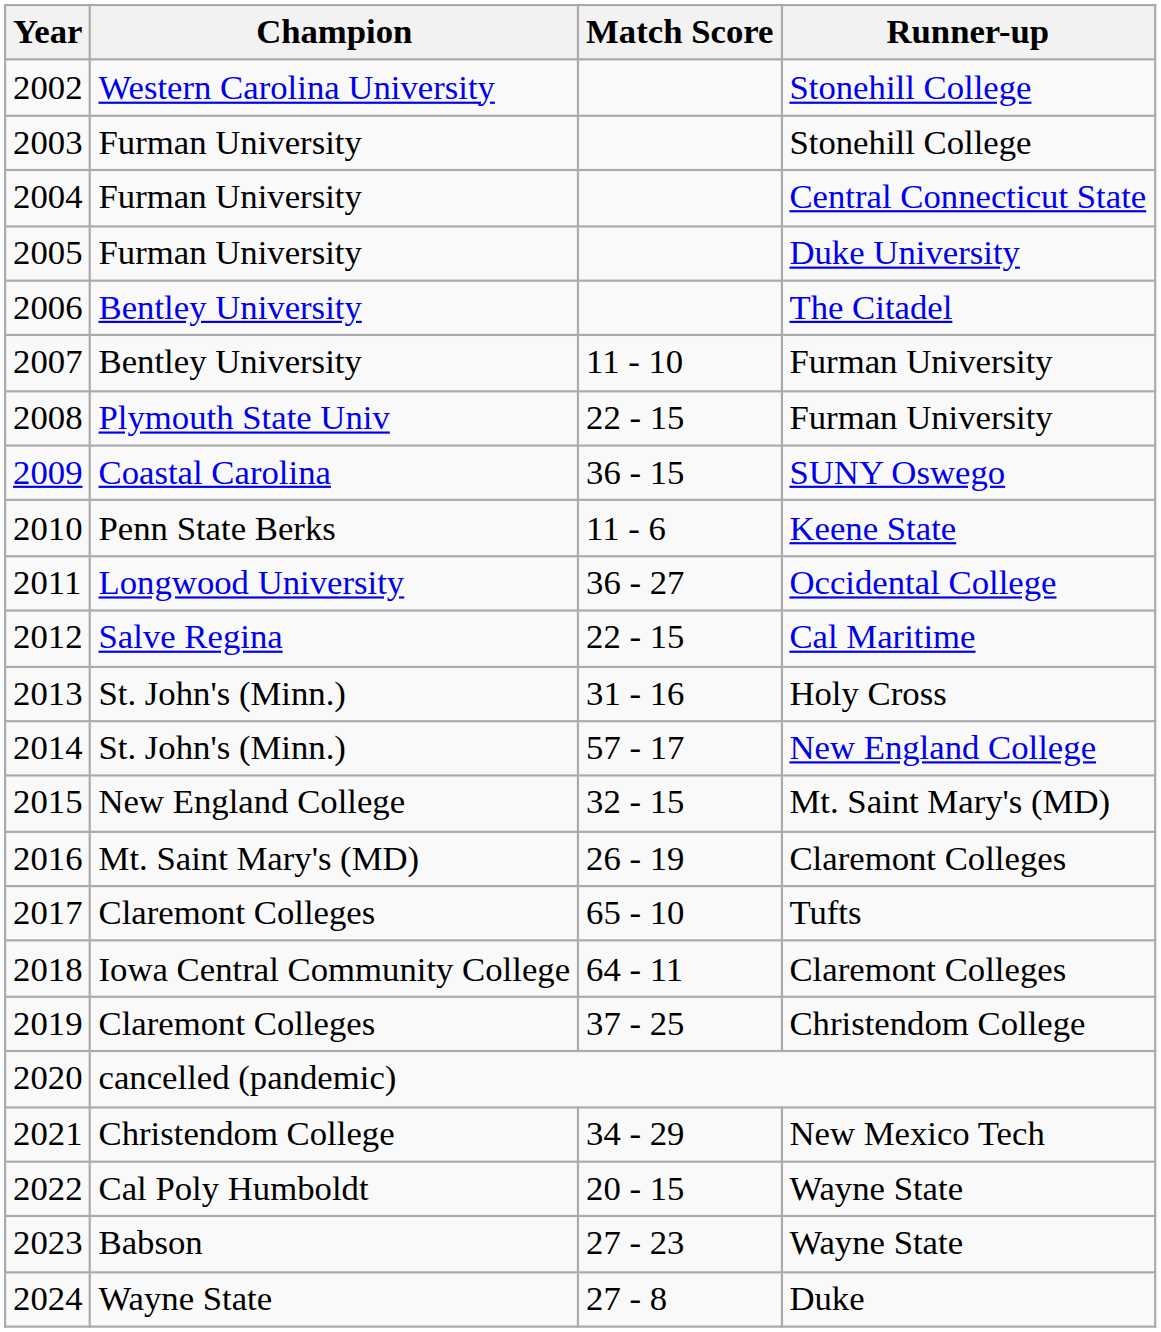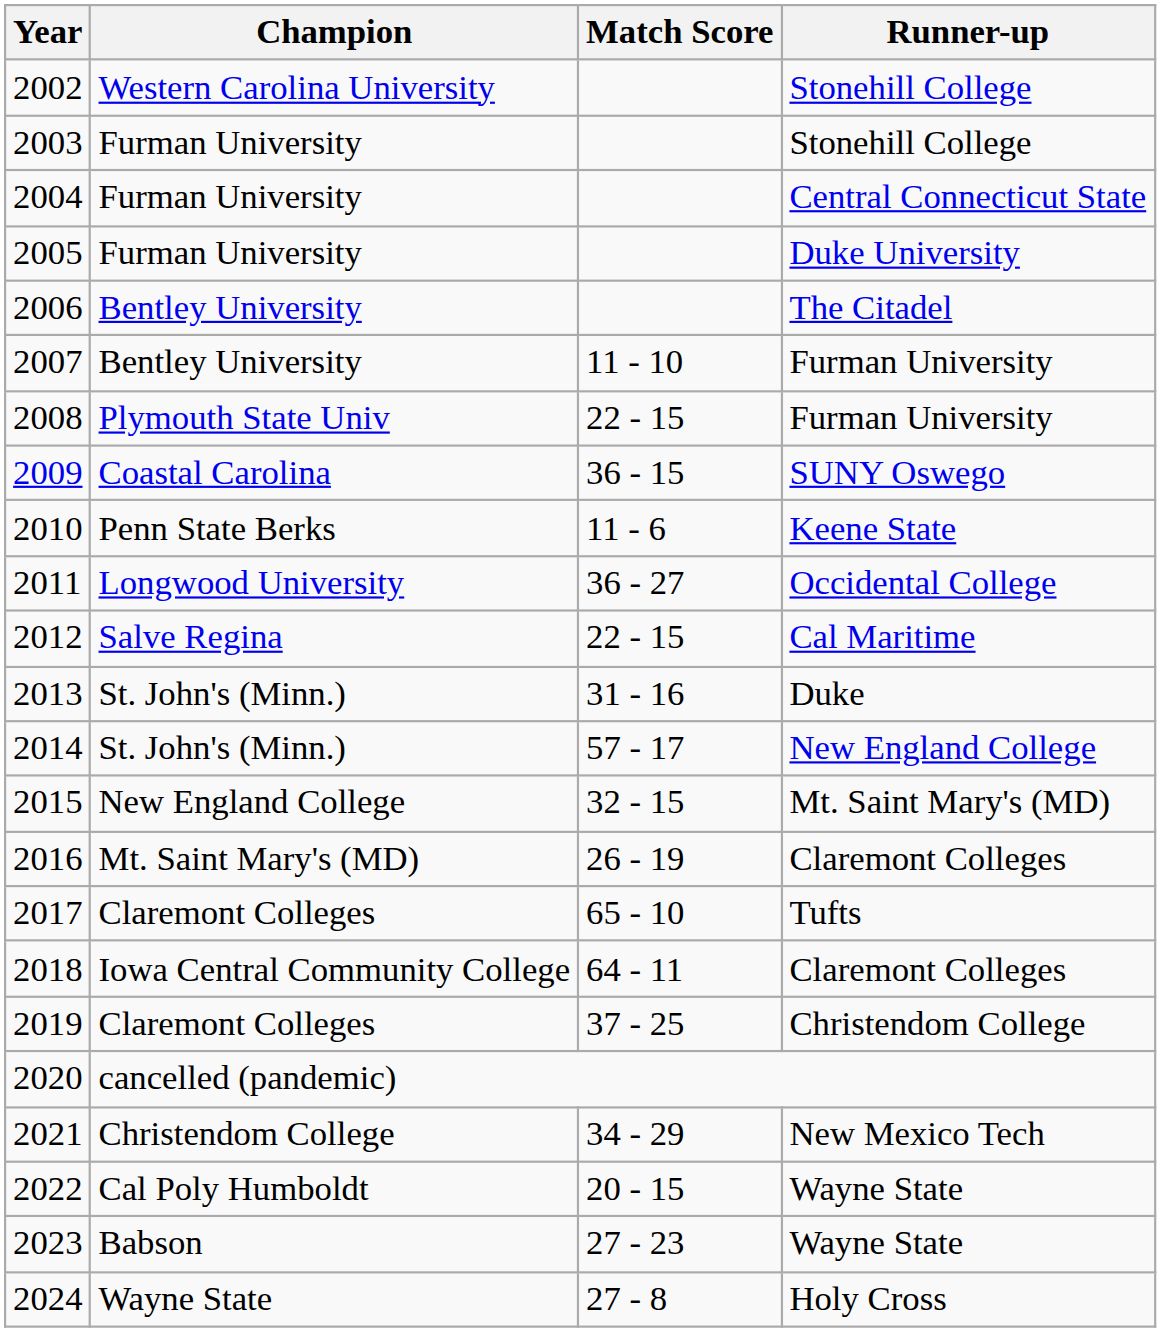 <table class="wikitable">
 <tr>
 <th>Year</th>
 <th>Champion</th>
 <th>Match Score</th>
 <th>Runner-up</th>
 </tr>
 <tr>
 <td>2002</td>
 <td><a href='#'>Western Carolina University</a></td>
 <td></td>
 <td><a href='#'>Stonehill College</a></td>
 </tr>
 <tr>
 <td>2003</td>
 <td>Furman University</td>
 <td></td>
 <td>Stonehill College</td>
 </tr>
 <tr>
 <td>2004</td>
 <td>Furman University</td>
 <td></td>
 <td><a href='#'>Central Connecticut State</a></td>
 </tr>
 <tr>
 <td>2005</td>
 <td>Furman University</td>
 <td></td>
 <td><a href='#'>Duke University</a></td>
 </tr>
 <tr>
 <td>2006</td>
 <td><a href='#'>Bentley University</a></td>
 <td></td>
 <td><a href='#'>The Citadel</a></td>
 </tr>
 <tr>
 <td>2007</td>
 <td>Bentley University</td>
 <td>11 - 10</td>
 <td>Furman University</td>
 </tr>
 <tr>
 <td>2008</td>
 <td><a href='#'>Plymouth State Univ</a></td>
 <td>22 - 15</td>
 <td>Furman University</td>
 </tr>
 <tr>
 <td><a href='#'>2009</a></td>
 <td><a href='#'>Coastal Carolina</a></td>
 <td>36 - 15</td>
 <td><a href='#'>SUNY Oswego</a></td>
 </tr>
 <tr>
 <td>2010</td>
 <td>Penn State Berks</td>
 <td>11 - 6</td>
 <td><a href='#'>Keene State</a></td>
 </tr>
 <tr>
 <td>2011</td>
 <td><a href='#'>Longwood University</a></td>
 <td>36 - 27</td>
 <td><a href='#'>Occidental College</a></td>
 </tr>
 <tr>
 <td>2012</td>
 <td><a href='#'>Salve Regina</a></td>
 <td>22 - 15</td>
 <td><a href='#'>Cal Maritime</a></td>
 </tr>
 <tr>
 <td>2013</td>
 <td>St. John's (Minn.)</td>
 <td>31 - 16</td>
-<td>Holy Cross</td>
+<td>Duke</td>
 </tr>
 <tr>
 <td>2014</td>
 <td>St. John's (Minn.)</td>
 <td>57 - 17</td>
 <td><a href='#'>New England College</a></td>
 </tr>
 <tr>
 <td>2015</td>
 <td>New England College</td>
 <td>32 - 15</td>
 <td>Mt. Saint Mary's (MD)</td>
 </tr>
 <tr>
 <td>2016</td>
 <td>Mt. Saint Mary's (MD)</td>
 <td>26 - 19</td>
 <td>Claremont Colleges</td>
 </tr>
 <tr>
 <td>2017</td>
 <td>Claremont Colleges</td>
 <td>65 - 10</td>
 <td>Tufts</td>
 </tr>
 <tr>
 <td>2018</td>
 <td>Iowa Central Community College</td>
 <td>64 - 11</td>
 <td>Claremont Colleges</td>
 </tr>
 <tr>
 <td>2019</td>
 <td>Claremont Colleges</td>
 <td>37 - 25</td>
 <td>Christendom College</td>
 </tr>
 <tr>
 <td>2020</td>
 <td colspan="3">cancelled (pandemic)</td>
 </tr>
 <tr>
 <td>2021</td>
 <td>Christendom College</td>
 <td>34 - 29</td>
 <td>New Mexico Tech</td>
 </tr>
 <tr>
 <td>2022</td>
 <td>Cal Poly Humboldt</td>
 <td>20 - 15</td>
 <td>Wayne State</td>
 </tr>
 <tr>
 <td>2023</td>
 <td>Babson</td>
 <td>27 - 23</td>
 <td>Wayne State</td>
 </tr>
 <tr>
 <td>2024</td>
 <td>Wayne State</td>
 <td>27 - 8</td>
-<td>Duke</td>
+<td>Holy Cross</td>
 </tr>
 </table>
